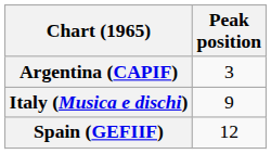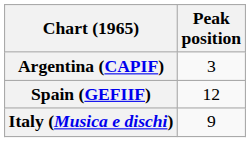 <table class="wikitable sortable plainrowheaders" style="text-align:center">
 <tr>
 <th scope="col">Chart (1965)</th>
 <th scope="col">Peak<br>position</th>
 </tr>
 <tr>
 <th scope="row">Argentina (<a href='#'>CAPIF</a>)</th>
 <td>3</td>
 </tr>
 <tr>
+<th scope="row">Spain (<a href='#'>GEFIIF</a>)</th>
+<td>12</td>
+</tr>
+<tr>
 <th scope="row">Italy (<em><a href='#'>Musica e dischi</a></em>)</th>
 <td>9</td>
 </tr>
-<tr>
-<th scope="row">Spain (<a href='#'>GEFIIF</a>)</th>
-<td>12</td>
-</tr>
 </table>
